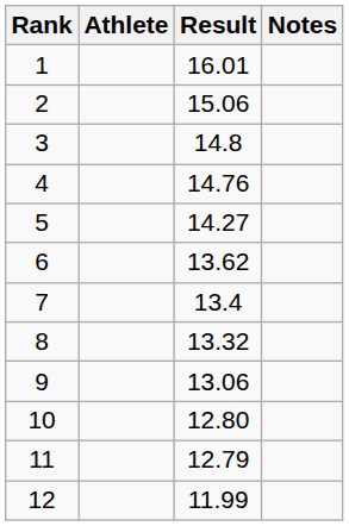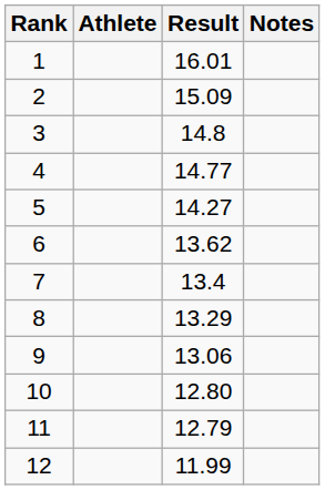 <table class='wikitable'>
 <tr>
 <th>Rank</th>
 <th>Athlete</th>
 <th>Result</th>
 <th>Notes</th>
 </tr>
 <tr align=center>
 <td>1</td>
 <td align=left></td>
 <td>16.01</td>
 <td></td>
 </tr>
 <tr align=center>
 <td>2</td>
 <td align=left></td>
-<td>15.06</td>
+<td>15.09</td>
 <td></td>
 </tr>
 <tr align=center>
 <td>3</td>
 <td align=left></td>
 <td>14.8</td>
 <td></td>
 </tr>
 <tr align=center>
 <td>4</td>
 <td align=left></td>
-<td>14.76</td>
+<td>14.77</td>
 <td></td>
 </tr>
 <tr align=center>
 <td>5</td>
 <td align=left></td>
 <td>14.27</td>
 <td></td>
 </tr>
 <tr align=center>
 <td>6</td>
 <td align=left></td>
 <td>13.62</td>
 <td></td>
 </tr>
 <tr align=center>
 <td>7</td>
 <td align=left></td>
 <td>13.4</td>
 <td></td>
 </tr>
 <tr align=center>
 <td>8</td>
 <td align=left></td>
-<td>13.32</td>
+<td>13.29</td>
 <td></td>
 </tr>
 <tr align=center>
 <td>9</td>
 <td align=left></td>
 <td>13.06</td>
 <td></td>
 </tr>
 <tr align=center>
 <td>10</td>
 <td align=left></td>
 <td>12.80</td>
 <td></td>
 </tr>
 <tr align=center>
 <td>11</td>
 <td align=left></td>
 <td>12.79</td>
 <td></td>
 </tr>
 <tr align=center>
 <td>12</td>
 <td align=left></td>
 <td>11.99</td>
 <td></td>
 </tr>
 </table>
